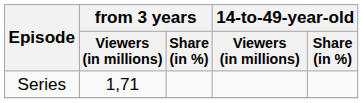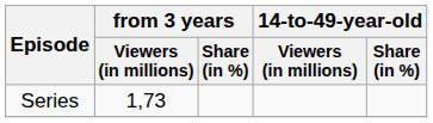 <table class="wikitable" style="text-align:center">
 <tr>
 <th align="center" rowspan=2>Episode</th>
 <th align="center" colspan=2>from 3 years</th>
 <th align="center" colspan=2>14-to-49-year-old</th>
 </tr>
 <tr>
 <th style="font-size:smaller">Viewers<br>(in millions)</th>
 <th style="font-size:smaller">Share<br>(in %)</th>
 <th style="font-size:smaller">Viewers<br>(in millions)</th>
 <th style="font-size:smaller">Share<br>(in %)</th>
 </tr>
 <tr>
 <td>Series</td>
-<td>1,71</td>
+<td>1,73</td>
 <td></td>
 <td></td>
 <td></td>
 </tr>
 <tr>
 </tr>
 </table>
